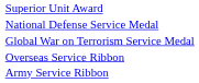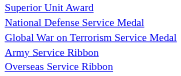 <table>
 <tr>
 <td></td>
 <td><a href='#'>Superior Unit Award</a></td>
 </tr>
 <tr>
 <td></td>
 <td><a href='#'>National Defense Service Medal</a></td>
 </tr>
 <tr>
 <td></td>
 <td><a href='#'>Global War on Terrorism Service Medal</a></td>
 </tr>
 <tr>
+<td></td>
+<td><a href='#'>Army Service Ribbon</a></td>
+</tr>
+<tr>
 <td><span></span></td>
 <td><a href='#'>Overseas Service Ribbon</a></td>
 </tr>
-<tr>
-<td></td>
-<td><a href='#'>Army Service Ribbon</a></td>
-</tr>
 </table>
